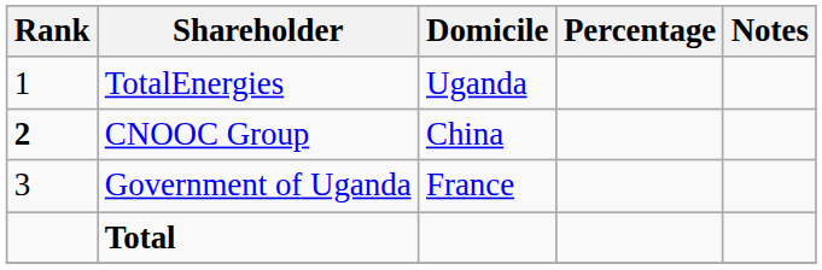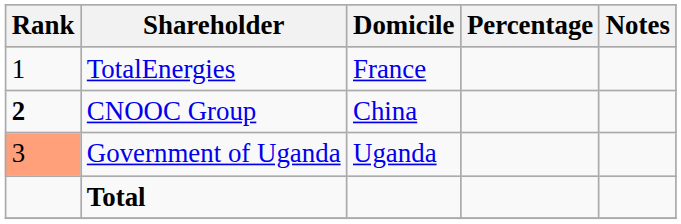 <table class="wikitable sortable" style="margin: 0.5em auto">
 <tr>
 <th>Rank</th>
 <th>Shareholder</th>
 <th>Domicile</th>
 <th>Percentage</th>
 <th>Notes</th>
 </tr>
 <tr>
 <td>1</td>
 <td><a href='#'>TotalEnergies</a></td>
-<td><a href='#'>Uganda</a></td>
+<td><a href='#'>France</a></td>
 <td></td>
 <td></td>
 </tr>
 <tr>
 <td><strong>2</strong></td>
 <td><a href='#'>CNOOC Group</a></td>
 <td><a href='#'>China</a></td>
 <td></td>
 <td></td>
 </tr>
 <tr>
-<td>3</td>
+<td style="background: lightsalmon;">3</td>
 <td><a href='#'>Government of Uganda</a></td>
-<td><a href='#'>France</a></td>
+<td><a href='#'>Uganda</a></td>
 <td></td>
 <td></td>
 </tr>
 <tr>
 <td></td>
 <td><strong>Total</strong></td>
 <td></td>
 <td></td>
 <td></td>
 </tr>
 <tr>
 </tr>
 </table>
